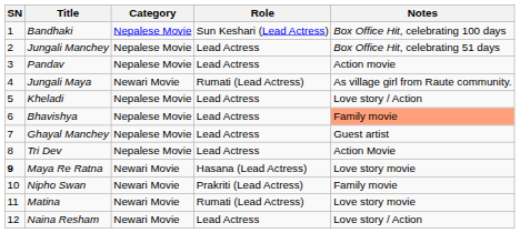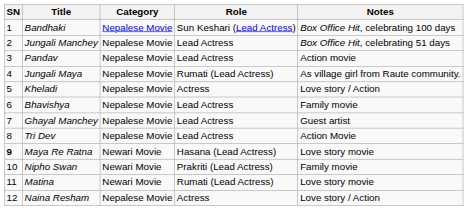 <table class="wikitable sortable mw-collapsible">
 <tr>
 <th>SN</th>
 <th>Title</th>
 <th>Category</th>
 <th>Role</th>
 <th>Notes</th>
 </tr>
 <tr>
 <td>1</td>
 <td><em>Bandhaki</em><em></em></td>
 <td><a href='#'>Nepalese Movie</a></td>
 <td>Sun Keshari (<a href='#'>Lead Actress</a>)</td>
 <td><em>Box Office Hit</em>, celebrating 100 days</td>
 </tr>
 <tr>
 <td>2</td>
 <td><em>Jungali Manchey</em></td>
 <td>Nepalese Movie</td>
 <td>Lead Actress</td>
 <td><em>Box Office Hit</em>, celebrating 51 days</td>
 </tr>
 <tr>
 <td>3</td>
 <td><em>Pandav</em></td>
 <td>Nepalese Movie</td>
 <td>Lead Actress</td>
 <td>Action movie</td>
 </tr>
 <tr>
 <td>4</td>
 <td><em>Jungali Maya</em><em></em></td>
-<td>Newari Movie</td>
+<td>Nepalese Movie</td>
 <td>Rumati (Lead Actress)</td>
 <td>As village girl from Raute community.</td>
 </tr>
 <tr>
 <td>5</td>
 <td><em>Kheladi</em></td>
 <td>Nepalese Movie</td>
-<td>Lead Actress</td>
+<td>Actress</td>
 <td>Love story / Action</td>
 </tr>
 <tr>
 <td>6</td>
 <td><em>Bhavishya</em></td>
 <td>Nepalese Movie</td>
 <td>Lead Actress</td>
-<td style="background: lightsalmon;">Family movie</td>
+<td>Family movie</td>
 </tr>
 <tr>
 <td>7</td>
 <td><em>Ghayal Manchey</em></td>
 <td>Nepalese Movie</td>
 <td>Lead Actress</td>
 <td>Guest artist</td>
 </tr>
 <tr>
 <td>8</td>
 <td><em>Tri Dev</em></td>
 <td>Nepalese Movie</td>
 <td>Lead Actress</td>
 <td>Action Movie</td>
 </tr>
 <tr>
 <td><strong>9</strong></td>
 <td><em>Maya Re Ratna</em></td>
 <td>Newari Movie</td>
 <td>Hasana (Lead Actress)</td>
 <td>Love story movie</td>
 </tr>
 <tr>
 <td>10</td>
 <td><em>Nipho Swan</em></td>
 <td>Newari Movie</td>
 <td>Prakriti (Lead Actress)</td>
 <td>Family movie</td>
 </tr>
 <tr>
 <td>11</td>
 <td><em>Matina</em></td>
 <td>Newari Movie</td>
 <td>Rumati (Lead Actress)</td>
 <td>Love story movie</td>
 </tr>
 <tr>
 <td>12</td>
 <td><em>Naina Resham</em></td>
-<td>Newari Movie</td>
-<td>Lead Actress</td>
+<td>Nepalese Movie</td>
+<td>Actress</td>
 <td>Love story / Action</td>
 </tr>
 </table>
